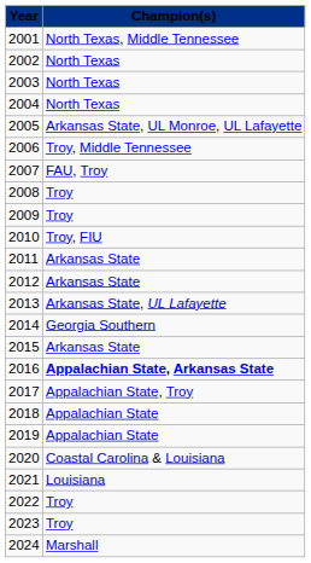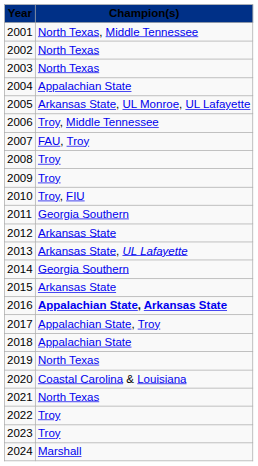 <table class="wikitable">
 <tr>
 <th style="background:#003087;"><span> Year</span></th>
 <th style="background:#003087;"><span> Champion(s) </span></th>
 </tr>
 <tr>
 <td>2001</td>
 <td><a href='#'>North Texas</a>, <a href='#'>Middle Tennessee</a></td>
 </tr>
 <tr>
 <td>2002</td>
 <td><a href='#'>North Texas</a></td>
 </tr>
 <tr>
 <td>2003</td>
 <td><a href='#'>North Texas</a></td>
 </tr>
 <tr>
 <td>2004</td>
-<td><a href='#'>North Texas</a></td>
+<td><a href='#'>Appalachian State</a></td>
 </tr>
 <tr>
 <td>2005</td>
 <td><a href='#'>Arkansas State</a>, <a href='#'>UL Monroe</a>, <a href='#'>UL Lafayette</a></td>
 </tr>
 <tr>
 <td>2006</td>
 <td><a href='#'>Troy</a>, <a href='#'>Middle Tennessee</a></td>
 </tr>
 <tr>
 <td>2007</td>
 <td><a href='#'>FAU</a>, <a href='#'>Troy</a></td>
 </tr>
 <tr>
 <td>2008</td>
 <td><a href='#'>Troy</a></td>
 </tr>
 <tr>
 <td>2009</td>
 <td><a href='#'>Troy</a></td>
 </tr>
 <tr>
 <td>2010</td>
 <td><a href='#'>Troy</a>, <a href='#'>FIU</a></td>
 </tr>
 <tr>
 <td>2011</td>
-<td><a href='#'>Arkansas State</a></td>
+<td><a href='#'>Georgia Southern</a></td>
 </tr>
 <tr>
 <td>2012</td>
 <td><a href='#'>Arkansas State</a></td>
 </tr>
 <tr>
 <td>2013</td>
 <td><a href='#'>Arkansas State</a>, <em><a href='#'>UL Lafayette</a></em></td>
 </tr>
 <tr>
 <td>2014</td>
 <td><a href='#'>Georgia Southern</a></td>
 </tr>
 <tr>
 <td>2015</td>
 <td><a href='#'>Arkansas State</a></td>
 </tr>
 <tr>
 <td>2016</td>
 <td><strong><a href='#'>Appalachian State</a>, <a href='#'>Arkansas State</a></strong></td>
 </tr>
 <tr>
 <td>2017</td>
 <td><a href='#'>Appalachian State</a>, <a href='#'>Troy</a></td>
 </tr>
 <tr>
 <td>2018</td>
 <td><a href='#'>Appalachian State</a></td>
 </tr>
 <tr>
 <td>2019</td>
-<td><a href='#'>Appalachian State</a></td>
+<td><a href='#'>North Texas</a></td>
 </tr>
 <tr>
 <td>2020</td>
 <td><a href='#'>Coastal Carolina</a> & <a href='#'>Louisiana</a></td>
 </tr>
 <tr>
 <td>2021</td>
-<td><a href='#'>Louisiana</a></td>
+<td><a href='#'>North Texas</a></td>
 </tr>
 <tr>
 <td>2022</td>
 <td><a href='#'>Troy</a></td>
 </tr>
 <tr>
 <td>2023</td>
 <td><a href='#'>Troy</a></td>
 </tr>
 <tr>
 <td>2024</td>
 <td><a href='#'>Marshall</a></td>
 </tr>
 </table>
